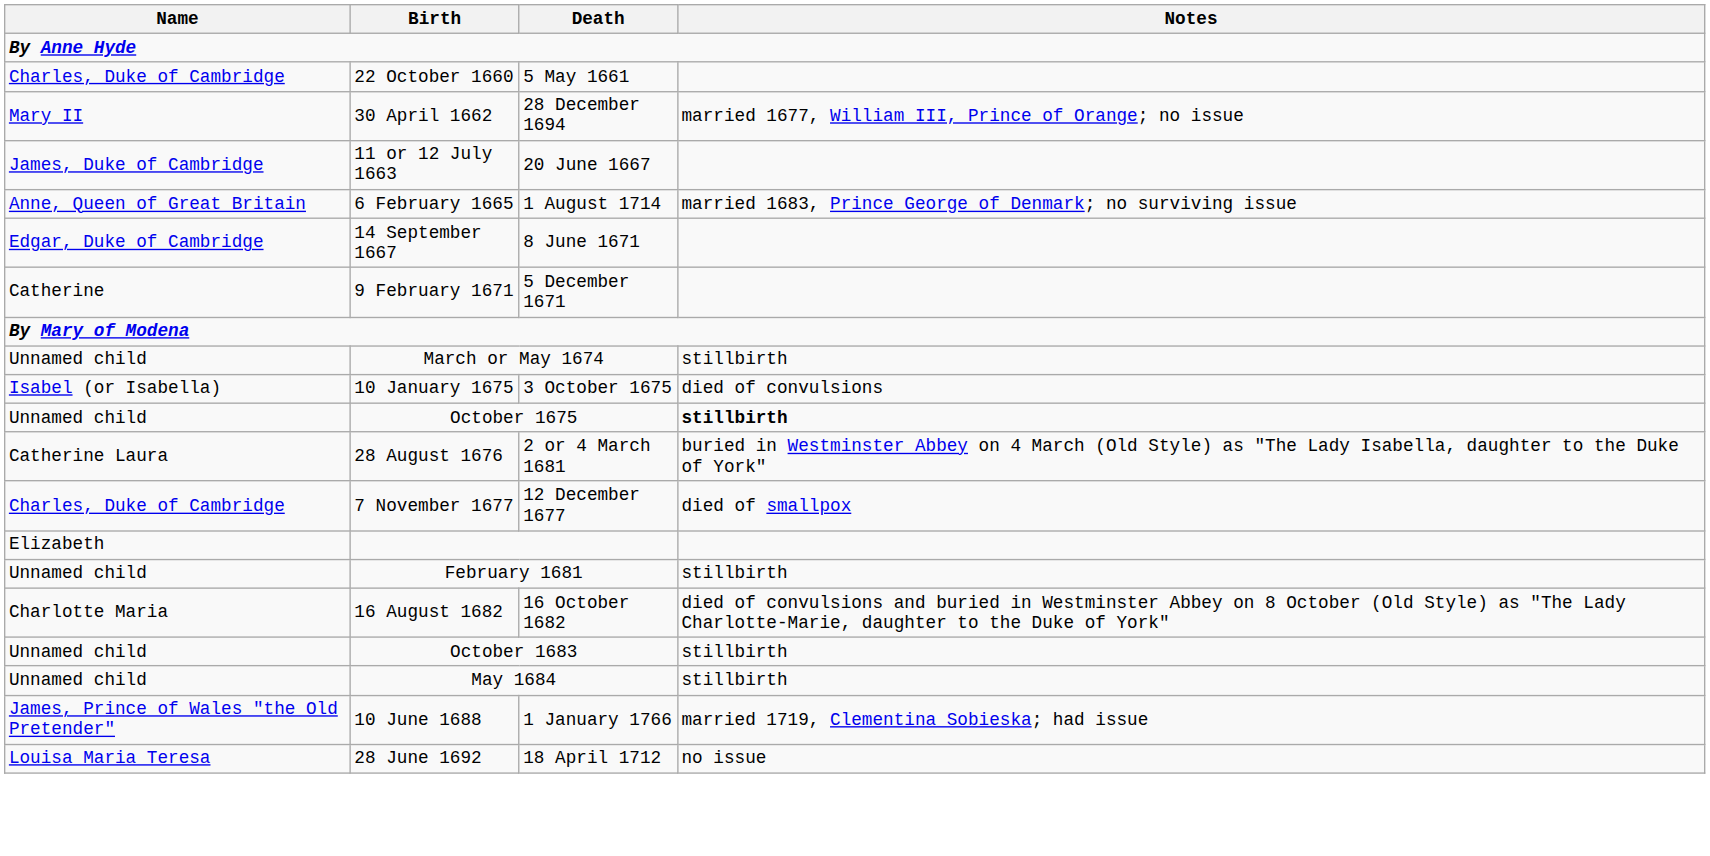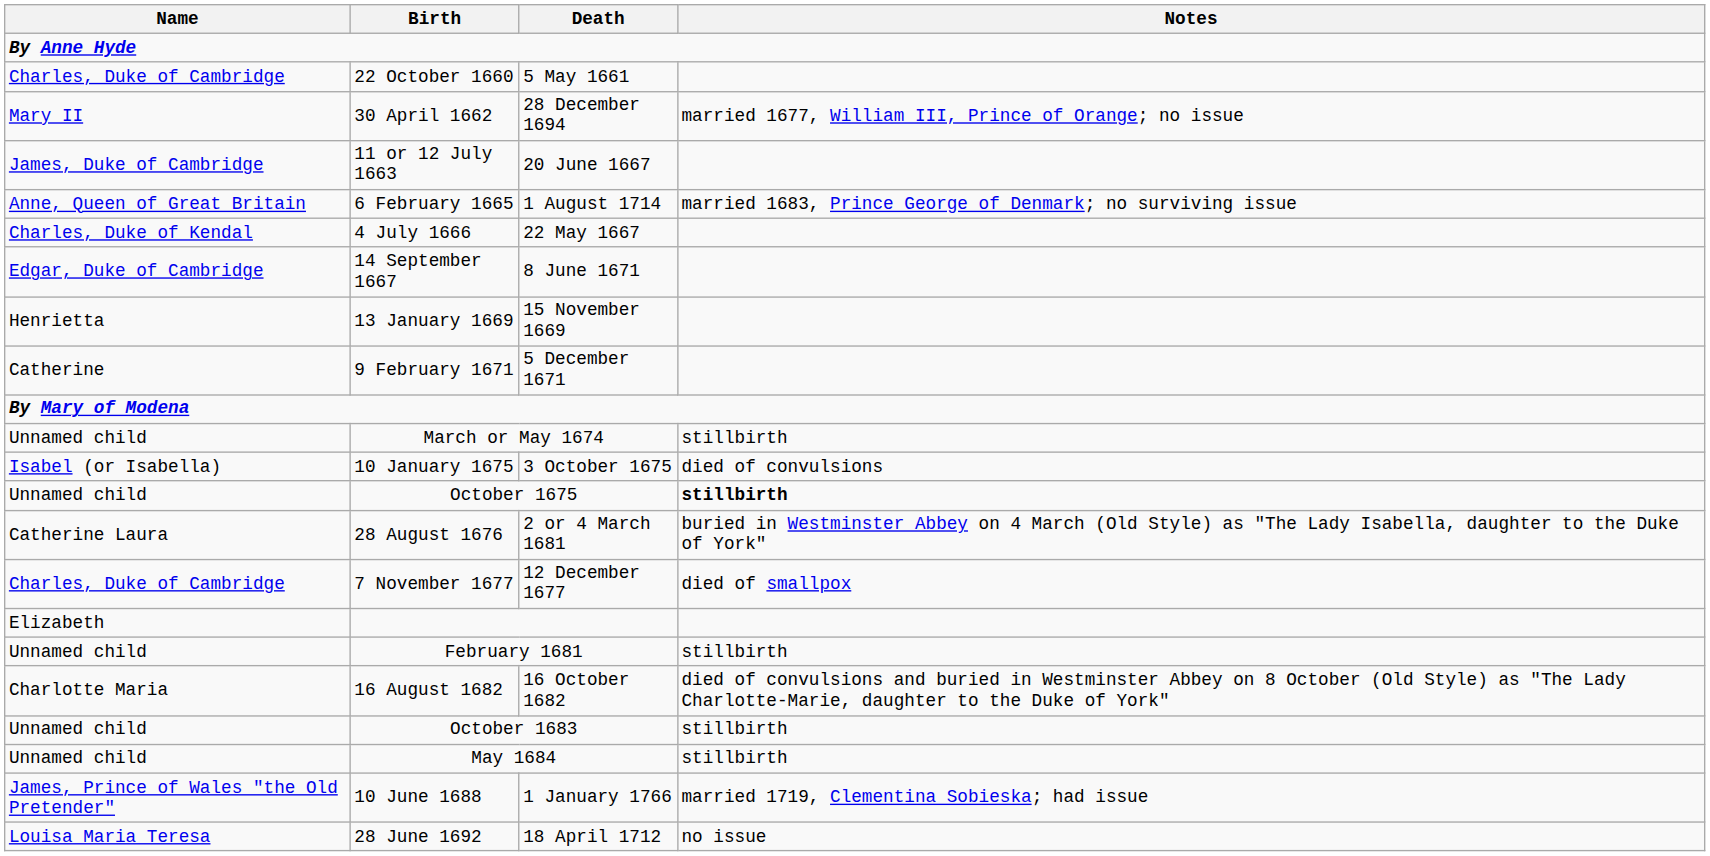 <table class="wikitable">
 <tr>
 <th>Name</th>
 <th>Birth</th>
 <th>Death</th>
 <th>Notes</th>
 </tr>
 <tr>
 <td colspan=4><strong><em>By <a href='#'>Anne Hyde</a></em></strong></td>
 </tr>
 <tr>
 <td><a href='#'>Charles, Duke of Cambridge</a></td>
 <td>22 October 1660</td>
 <td>5 May 1661</td>
 <td> </td>
 </tr>
 <tr>
 <td><a href='#'>Mary II</a></td>
 <td>30 April 1662</td>
 <td>28 December 1694</td>
 <td>married 1677, <a href='#'>William III, Prince of Orange</a>; no issue</td>
 </tr>
 <tr>
 <td><a href='#'>James, Duke of Cambridge</a></td>
 <td>11 or 12 July 1663</td>
 <td>20 June 1667</td>
 <td> </td>
 </tr>
 <tr>
 <td><a href='#'>Anne, Queen of Great Britain</a></td>
 <td>6 February 1665</td>
 <td>1 August 1714</td>
 <td>married 1683, <a href='#'>Prince George of Denmark</a>; no surviving issue</td>
 </tr>
 <tr>
+<td><a href='#'>Charles, Duke of Kendal</a></td>
+<td>4 July 1666</td>
+<td>22 May 1667</td>
+<td> </td>
+</tr>
+<tr>
 <td><a href='#'>Edgar, Duke of Cambridge</a></td>
 <td>14 September 1667</td>
 <td>8 June 1671</td>
+<td> </td>
+</tr>
+<tr>
+<td>Henrietta</td>
+<td>13 January 1669</td>
+<td>15 November 1669</td>
 <td> </td>
 </tr>
 <tr>
 <td>Catherine</td>
 <td>9 February 1671</td>
 <td>5 December 1671</td>
 <td> </td>
 </tr>
 <tr>
 <td colspan=4><strong><em>By <a href='#'>Mary of Modena</a></em></strong></td>
 </tr>
 <tr>
 <td>Unnamed child</td>
 <td colspan=2 align=center>March or May 1674</td>
 <td>stillbirth</td>
 </tr>
 <tr>
 <td><a href='#'>Isabel</a> (or Isabella)</td>
 <td>10 January 1675</td>
 <td>3 October 1675</td>
 <td>died of convulsions</td>
 </tr>
 <tr>
 <td>Unnamed child</td>
 <td colspan=2 align=center>October 1675</td>
 <td><strong>stillbirth</strong></td>
 </tr>
 <tr>
 <td>Catherine Laura</td>
 <td>28 August 1676</td>
 <td>2 or 4 March 1681</td>
 <td>buried in <a href='#'>Westminster Abbey</a> on 4 March (Old Style) as "The Lady Isabella, daughter to the Duke of York"</td>
 </tr>
 <tr>
 <td><a href='#'>Charles, Duke of Cambridge</a></td>
 <td>7 November 1677</td>
 <td>12 December 1677</td>
 <td>died of <a href='#'>smallpox</a></td>
 </tr>
 <tr>
 <td>Elizabeth</td>
 <td colspan=2 align=center></td>
 <td> </td>
 </tr>
 <tr>
 <td>Unnamed child</td>
 <td colspan=2 align=center>February 1681</td>
 <td>stillbirth</td>
 </tr>
 <tr>
 <td>Charlotte Maria</td>
 <td>16 August 1682</td>
 <td>16 October 1682</td>
 <td>died of convulsions and buried in Westminster Abbey on 8 October (Old Style) as "The Lady Charlotte-Marie, daughter to the Duke of York"</td>
 </tr>
 <tr>
 <td>Unnamed child</td>
 <td colspan=2 align=center>October 1683</td>
 <td>stillbirth</td>
 </tr>
 <tr>
 <td>Unnamed child</td>
 <td colspan=2 align=center>May 1684</td>
 <td>stillbirth</td>
 </tr>
 <tr>
 <td><a href='#'>James, Prince of Wales "the Old Pretender"</a></td>
 <td>10 June 1688</td>
 <td>1 January 1766</td>
 <td>married 1719, <a href='#'>Clementina Sobieska</a>; had issue</td>
 </tr>
 <tr>
 <td><a href='#'>Louisa Maria Teresa</a></td>
 <td>28 June 1692</td>
 <td>18 April 1712</td>
 <td>no issue</td>
 </tr>
 </table>
